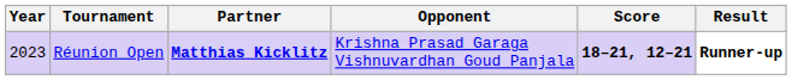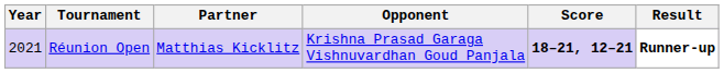 <table class="sortable wikitable" style="font-size: 90%;">
 <tr>
 <th>Year</th>
 <th>Tournament</th>
 <th>Partner</th>
 <th>Opponent</th>
 <th>Score</th>
 <th>Result</th>
 </tr>
 <tr style="background:#D8CEF6">
-<td align="center">2023</td>
+<td align="center">2021</td>
 <td align="left"><a href='#'>Réunion Open</a></td>
-<td align="left"><strong> <a href='#'>Matthias Kicklitz</a></strong></td>
+<td align="left"> <a href='#'>Matthias Kicklitz</a></td>
 <td align="left"> <a href='#'>Krishna Prasad Garaga</a><br> <a href='#'>Vishnuvardhan Goud Panjala</a></td>
 <td align="left"><strong>18–21, 12–21</strong></td>
 <td style="text-align:left; background:white"> <strong>Runner-up</strong></td>
 </tr>
 </table>
